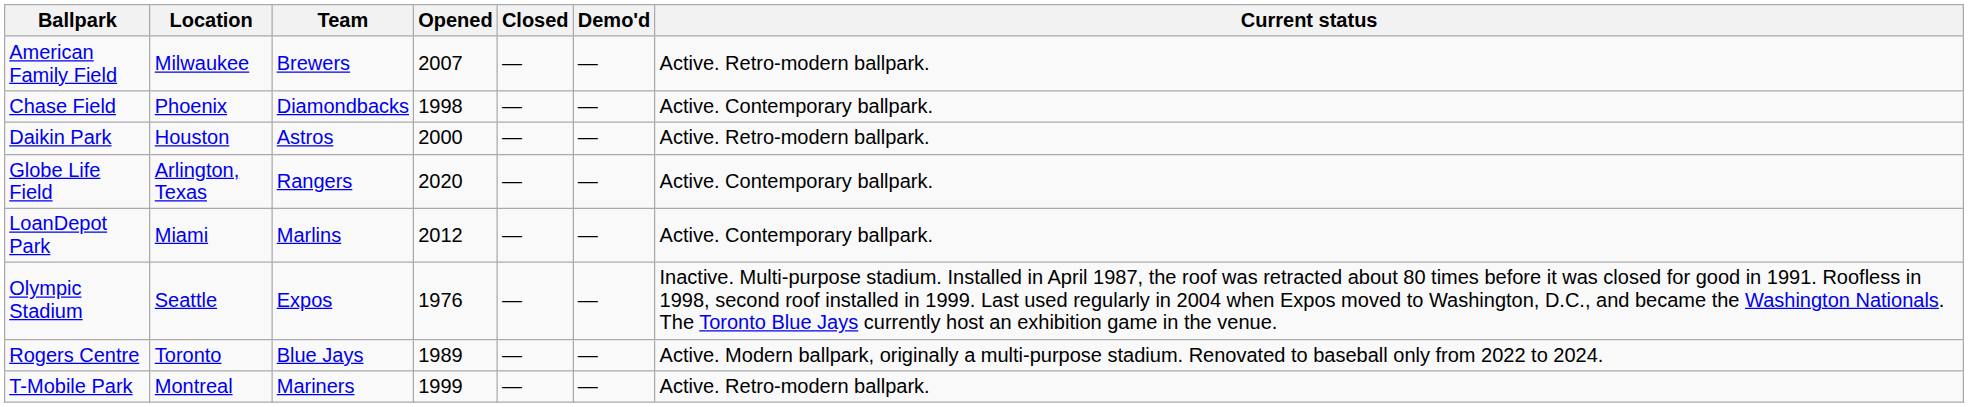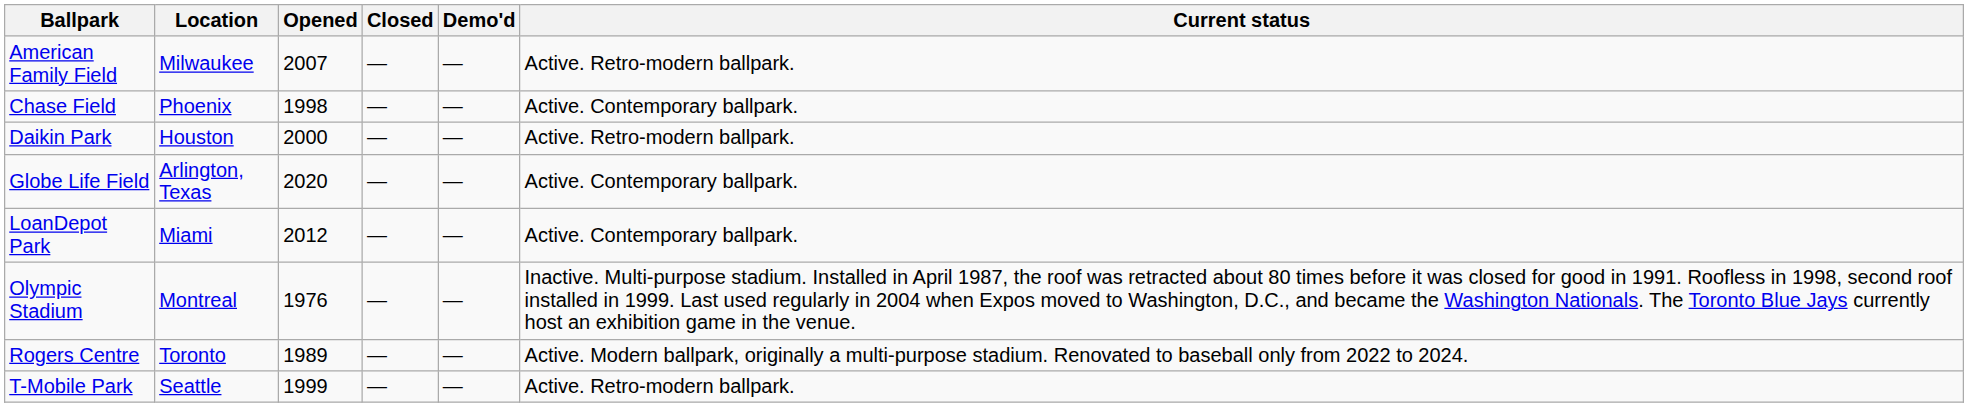 <table class="wikitable sortable">
 <tr>
 <th>Ballpark</th>
 <th>Location</th>
-<th>Team</th>
 <th>Opened</th>
 <th>Closed</th>
 <th>Demo'd</th>
 <th>Current status</th>
 </tr>
 <tr>
 <td><a href='#'>American Family Field</a></td>
 <td><a href='#'>Milwaukee</a></td>
-<td><a href='#'>Brewers</a></td>
 <td>2007</td>
 <td>—</td>
 <td>—</td>
 <td>Active. Retro-modern ballpark.</td>
 </tr>
 <tr>
 <td><a href='#'>Chase Field</a></td>
 <td><a href='#'>Phoenix</a></td>
-<td><a href='#'>Diamondbacks</a></td>
 <td>1998</td>
 <td>—</td>
 <td>—</td>
 <td>Active. Contemporary ballpark.</td>
 </tr>
 <tr>
 <td><a href='#'>Daikin Park</a></td>
 <td><a href='#'>Houston</a></td>
-<td><a href='#'>Astros</a></td>
 <td>2000</td>
 <td>—</td>
 <td>—</td>
 <td>Active. Retro-modern ballpark.</td>
 </tr>
 <tr>
 <td><a href='#'>Globe Life Field</a></td>
 <td><a href='#'>Arlington, Texas</a></td>
-<td><a href='#'>Rangers</a></td>
 <td>2020</td>
 <td>—</td>
 <td>—</td>
 <td>Active. Contemporary ballpark.</td>
 </tr>
 <tr>
 <td><a href='#'>LoanDepot Park</a></td>
 <td><a href='#'>Miami</a></td>
-<td><a href='#'>Marlins</a></td>
 <td>2012</td>
 <td>—</td>
 <td>—</td>
 <td>Active. Contemporary ballpark.</td>
 </tr>
 <tr>
 <td><a href='#'>Olympic Stadium</a></td>
-<td><a href='#'>Seattle</a></td>
-<td><a href='#'>Expos</a></td>
+<td><a href='#'>Montreal</a></td>
 <td>1976</td>
 <td>—</td>
 <td>—</td>
 <td>Inactive. Multi-purpose stadium. Installed in April 1987, the roof was retracted about 80 times before it was closed for good in 1991. Roofless in 1998, second roof installed in 1999. Last used regularly in 2004 when Expos moved to Washington, D.C., and became the <a href='#'>Washington Nationals</a>.  The <a href='#'>Toronto Blue Jays</a> currently host an exhibition game in the venue.</td>
 </tr>
 <tr>
 <td><a href='#'>Rogers Centre</a></td>
 <td><a href='#'>Toronto</a></td>
-<td><a href='#'>Blue Jays</a></td>
 <td>1989</td>
 <td>—</td>
 <td>—</td>
 <td>Active. Modern ballpark, originally a multi-purpose stadium. Renovated to baseball only from 2022 to 2024.</td>
 </tr>
 <tr>
 <td><a href='#'>T-Mobile Park</a></td>
-<td><a href='#'>Montreal</a></td>
-<td><a href='#'>Mariners</a></td>
+<td><a href='#'>Seattle</a></td>
 <td>1999</td>
 <td>—</td>
 <td>—</td>
 <td>Active. Retro-modern ballpark.</td>
 </tr>
 </table>
